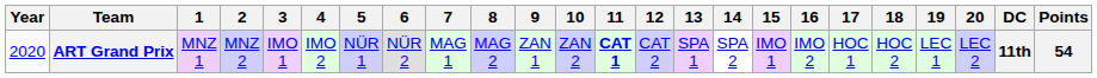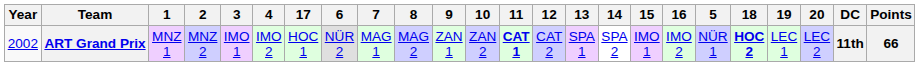 <table class="wikitable" style="text-align:center; font-size:85%">
 <tr>
 <th>Year</th>
 <th>Team</th>
 <th>1</th>
 <th>2</th>
 <th>3</th>
 <th>4</th>
-<th>5</th>
+<th>17</th>
 <th>6</th>
 <th>7</th>
 <th>8</th>
 <th>9</th>
 <th>10</th>
 <th>11</th>
 <th>12</th>
 <th>13</th>
 <th>14</th>
 <th>15</th>
 <th>16</th>
-<th>17</th>
+<th>5</th>
 <th>18</th>
 <th>19</th>
 <th>20</th>
 <th>DC</th>
 <th>Points</th>
 </tr>
 <tr>
-<td id=2020R><a href='#'>2020</a></td>
+<td id=2020R><a href='#'>2002</a></td>
 <th nowrap><a href='#'>ART Grand Prix</a></th>
 <td style="background:#EFCFFF;"><a href='#'>MNZ<br>1</a><br></td>
 <td style="background:#CFCFFF;"><a href='#'>MNZ<br>2</a><br></td>
 <td style="background:#EFCFFF;"><a href='#'>IMO<br>1</a><br></td>
 <td style="background:#DFFFDF;"><a href='#'>IMO<br>2</a><br></td>
-<td style="background:#CFCFFF;"><a href='#'>NÜR<br>1</a><br></td>
+<td style="background:#DFFFDF;"><a href='#'>HOC<br>1</a><br></td>
 <td style="background:#DFDFDF;"><a href='#'>NÜR<br>2</a><br></td>
 <td style="background:#DFFFDF;"><a href='#'>MAG<br>1</a><br></td>
 <td style="background:#CFCFFF;"><a href='#'>MAG<br>2</a><br></td>
 <td style="background:#DFFFDF;"><a href='#'>ZAN<br>1</a><br></td>
 <td style="background:#CFCFFF;"><a href='#'>ZAN<br>2</a><br></td>
 <td style="background:#DFFFDF;"><strong><a href='#'>CAT<br>1</a><br></strong></td>
 <td style="background:#CFCFFF;"><a href='#'>CAT<br>2</a><br></td>
 <td style="background:#EFCFFF;"><a href='#'>SPA<br>1</a><br></td>
 <td style="background:#FFFFFF;"><a href='#'>SPA<br>2</a><br></td>
 <td style="background:#EFCFFF;"><a href='#'>IMO<br>1</a><br></td>
 <td style="background:#DFFFDF;"><a href='#'>IMO<br>2</a><br></td>
-<td style="background:#DFFFDF;"><a href='#'>HOC<br>1</a><br></td>
-<td style="background:#DFFFDF;"><a href='#'>HOC<br>2</a><br></td>
+<td style="background:#CFCFFF;"><a href='#'>NÜR<br>1</a><br></td>
+<td style="background:#DFFFDF;"><strong><a href='#'>HOC<br>2</a><br></strong></td>
 <td style="background:#DFFFDF;"><a href='#'>LEC<br>1</a><br></td>
 <td style="background:#CFCFFF;"><a href='#'>LEC<br>2</a><br></td>
 <th>11th</th>
-<th>54</th>
+<th>66</th>
 </tr>
 </table>
